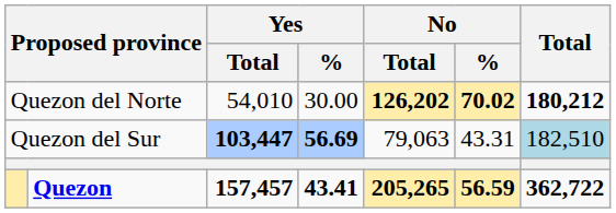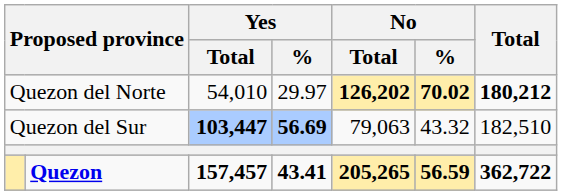 <table class="wikitable sortable" style="text-align:right; font-size:94%">
 <tr>
 <th colspan="2" rowspan="2">Proposed province</th>
 <th colspan="2">Yes</th>
 <th colspan="2">No</th>
 <th rowspan="2">Total</th>
 </tr>
 <tr>
 <th width="50px">Total</th>
 <th width="30px">%</th>
 <th width="50px">Total</th>
 <th width="30px">%</th>
 </tr>
 <tr>
 <td colspan="2" align="left">Quezon del Norte</td>
 <td>54,010</td>
-<td>30.00</td>
+<td>29.97</td>
 <td bgcolor="#fea"><strong>126,202</strong></td>
 <td bgcolor="#fea"><strong>70.02</strong></td>
 <td><strong>180,212</strong></td>
 </tr>
 <tr>
 <td colspan="2" align="left">Quezon del Sur</td>
 <td bgcolor="#acf"><strong>103,447</strong></td>
 <td bgcolor="#acf"><strong>56.69</strong></td>
 <td>79,063</td>
-<td>43.31</td>
-<td style="background: lightblue;">182,510</td>
+<td>43.32</td>
+<td>182,510</td>
 </tr>
 <tr class="sortbottom">
 <th colspan="6"></th>
 <th></th>
 </tr>
 <tr class="sortbottom" style="font-weight:bold;">
 <td bgcolor="#fea"></td>
 <td align="left"><a href='#'>Quezon</a></td>
 <td>157,457</td>
 <td>43.41</td>
 <td bgcolor="#fea">205,265</td>
 <td bgcolor="#fea">56.59</td>
 <td><strong>362,722</strong></td>
 </tr>
 </table>
